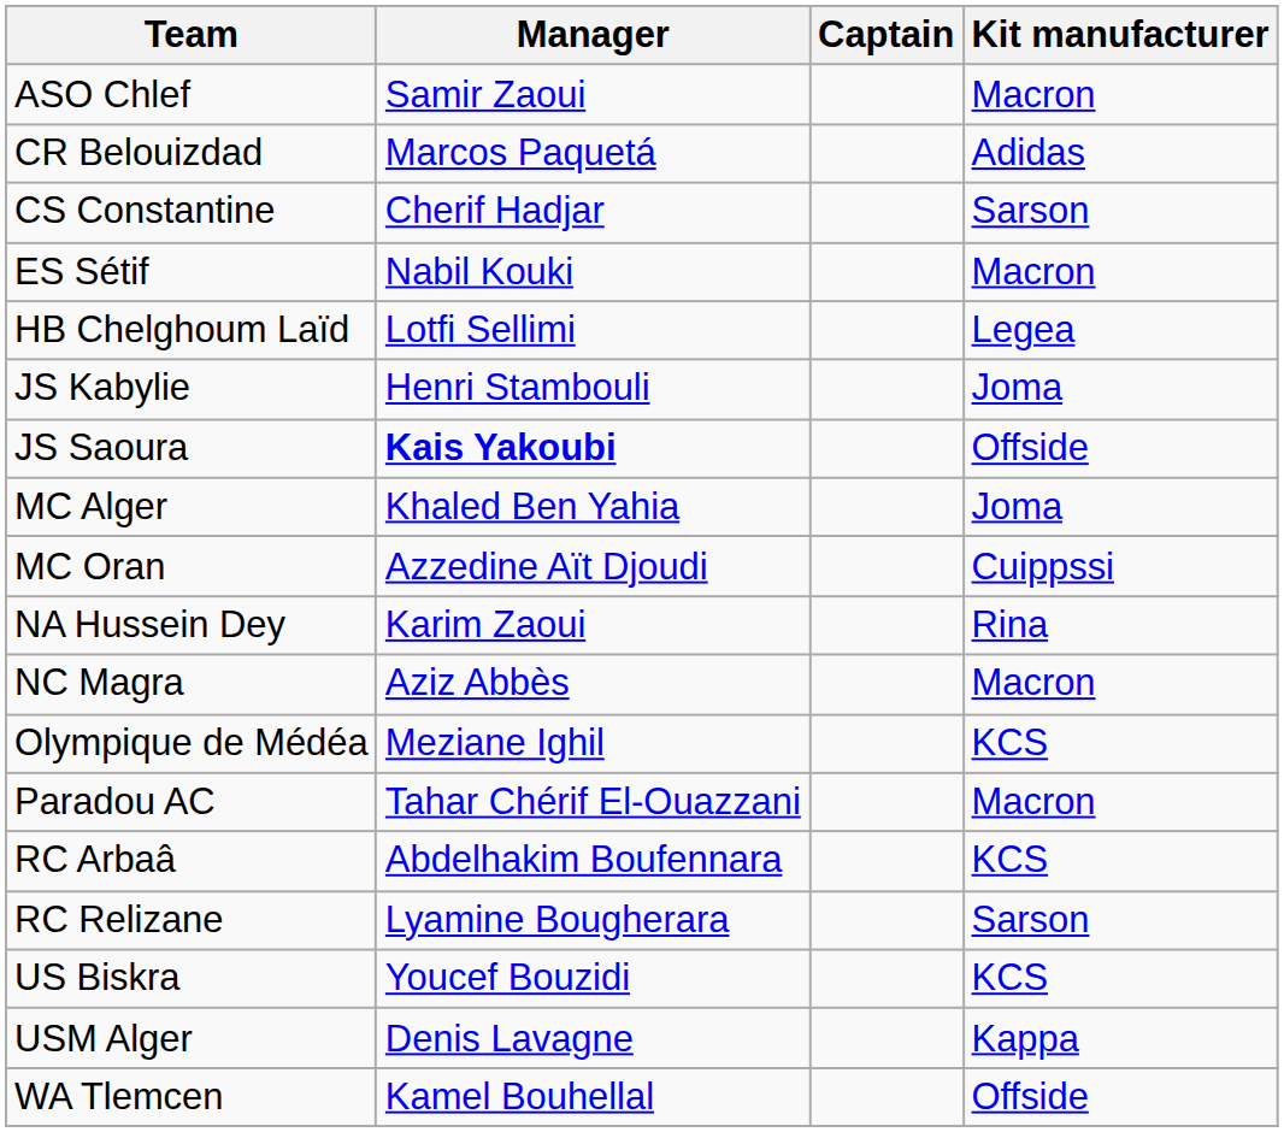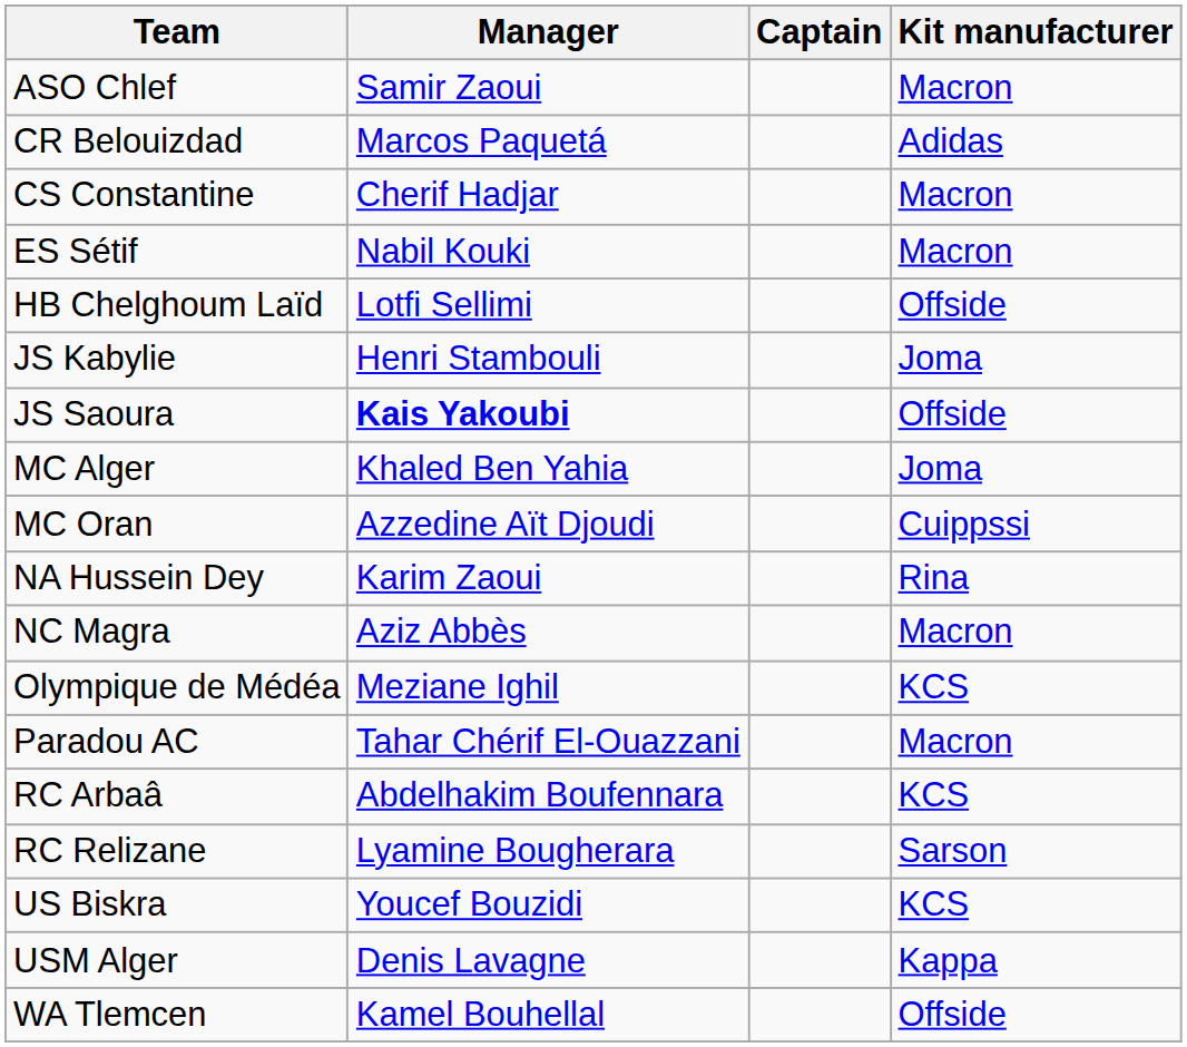 <table class="wikitable sortable" style="text-align:left;">
 <tr>
 <th>Team</th>
 <th>Manager</th>
 <th>Captain</th>
 <th>Kit manufacturer</th>
 </tr>
 <tr>
 <td>ASO Chlef</td>
 <td> <a href='#'>Samir Zaoui</a></td>
 <td> </td>
 <td><a href='#'>Macron</a></td>
 </tr>
 <tr>
 <td>CR Belouizdad</td>
 <td> <a href='#'>Marcos Paquetá</a></td>
 <td> </td>
 <td><a href='#'>Adidas</a></td>
 </tr>
 <tr>
 <td>CS Constantine</td>
 <td> <a href='#'>Cherif Hadjar</a></td>
 <td> </td>
-<td><a href='#'>Sarson</a></td>
+<td><a href='#'>Macron</a></td>
 </tr>
 <tr>
 <td>ES Sétif</td>
 <td> <a href='#'>Nabil Kouki</a></td>
 <td> </td>
 <td><a href='#'>Macron</a></td>
 </tr>
 <tr>
 <td>HB Chelghoum Laïd</td>
 <td> <a href='#'>Lotfi Sellimi</a></td>
 <td> </td>
-<td><a href='#'>Legea</a></td>
+<td><a href='#'>Offside</a></td>
 </tr>
 <tr>
 <td>JS Kabylie</td>
 <td> <a href='#'>Henri Stambouli</a></td>
 <td> </td>
 <td><a href='#'>Joma</a></td>
 </tr>
 <tr>
 <td>JS Saoura</td>
 <td><strong> <a href='#'>Kais Yakoubi</a></strong></td>
 <td> </td>
 <td><a href='#'>Offside</a></td>
 </tr>
 <tr>
 <td>MC Alger</td>
 <td> <a href='#'>Khaled Ben Yahia</a></td>
 <td> </td>
 <td><a href='#'>Joma</a></td>
 </tr>
 <tr>
 <td>MC Oran</td>
 <td> <a href='#'>Azzedine Aït Djoudi</a></td>
 <td> </td>
 <td><a href='#'>Cuippssi</a></td>
 </tr>
 <tr>
 <td>NA Hussein Dey</td>
 <td> <a href='#'>Karim Zaoui</a></td>
 <td> </td>
 <td><a href='#'>Rina</a></td>
 </tr>
 <tr>
 <td>NC Magra</td>
 <td> <a href='#'>Aziz Abbès</a></td>
 <td> </td>
 <td><a href='#'>Macron</a></td>
 </tr>
 <tr>
 <td>Olympique de Médéa</td>
 <td> <a href='#'>Meziane Ighil</a></td>
 <td> </td>
 <td><a href='#'>KCS</a></td>
 </tr>
 <tr>
 <td>Paradou AC</td>
 <td> <a href='#'>Tahar Chérif El-Ouazzani</a></td>
 <td> </td>
 <td><a href='#'>Macron</a></td>
 </tr>
 <tr>
 <td>RC Arbaâ</td>
 <td> <a href='#'>Abdelhakim Boufennara</a></td>
 <td> </td>
 <td><a href='#'>KCS</a></td>
 </tr>
 <tr>
 <td>RC Relizane</td>
 <td> <a href='#'>Lyamine Bougherara</a></td>
 <td> </td>
 <td><a href='#'>Sarson</a></td>
 </tr>
 <tr>
 <td>US Biskra</td>
 <td> <a href='#'>Youcef Bouzidi</a></td>
 <td> </td>
 <td><a href='#'>KCS</a></td>
 </tr>
 <tr>
 <td>USM Alger</td>
 <td> <a href='#'>Denis Lavagne</a></td>
 <td> </td>
 <td><a href='#'>Kappa</a></td>
 </tr>
 <tr>
 <td>WA Tlemcen</td>
 <td> <a href='#'>Kamel Bouhellal</a></td>
 <td> </td>
 <td><a href='#'>Offside</a></td>
 </tr>
 <tr>
 </tr>
 </table>
